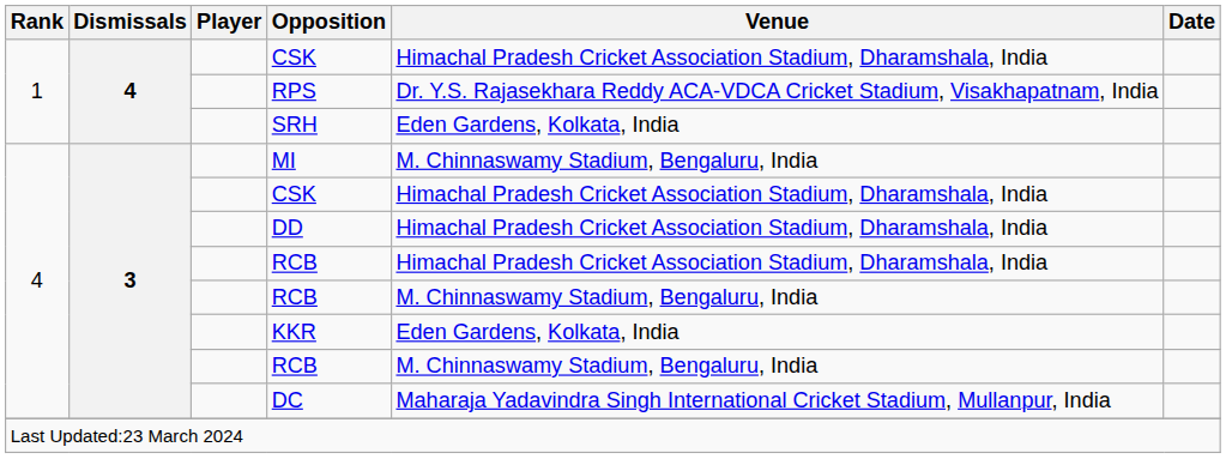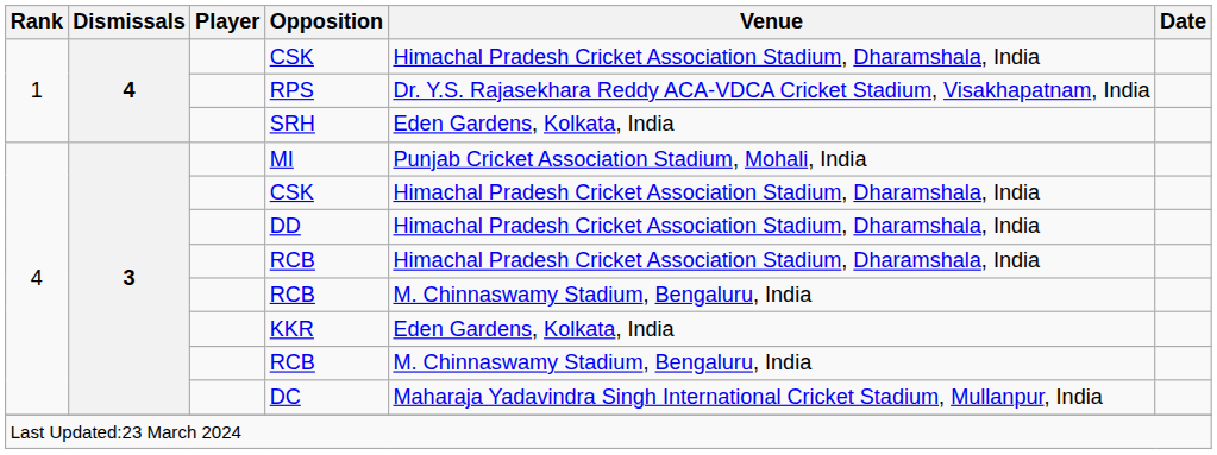 <table class="wikitable">
 <tr>
 <th>Rank</th>
 <th>Dismissals</th>
 <th>Player</th>
 <th>Opposition</th>
 <th>Venue</th>
 <th>Date</th>
 </tr>
 <tr>
 <td style="text-align:center" rowspan=3>1</td>
 <th scope=row style=text-align:center; rowspan=3>4</th>
 <td></td>
 <td><a href='#'>CSK</a></td>
 <td><a href='#'>Himachal Pradesh Cricket Association Stadium</a>, <a href='#'>Dharamshala</a>, India</td>
 <td></td>
 </tr>
 <tr>
 <td></td>
 <td><a href='#'>RPS</a></td>
 <td><a href='#'>Dr. Y.S. Rajasekhara Reddy ACA-VDCA Cricket Stadium</a>, <a href='#'>Visakhapatnam</a>, India</td>
 <td></td>
 </tr>
 <tr>
 <td></td>
 <td><a href='#'>SRH</a></td>
 <td><a href='#'>Eden Gardens</a>, <a href='#'>Kolkata</a>, India</td>
 <td></td>
 </tr>
 <tr>
 <td style="text-align:center" rowspan=8>4</td>
 <th scope=row style=text-align:center; rowspan=8>3</th>
 <td></td>
 <td><a href='#'>MI</a></td>
-<td><a href='#'>M. Chinnaswamy Stadium</a>, <a href='#'>Bengaluru</a>, India</td>
+<td><a href='#'>Punjab Cricket Association Stadium</a>, <a href='#'>Mohali</a>, India</td>
 <td></td>
 </tr>
 <tr>
 <td></td>
 <td><a href='#'>CSK</a></td>
 <td><a href='#'>Himachal Pradesh Cricket Association Stadium</a>, <a href='#'>Dharamshala</a>, India</td>
 <td></td>
 </tr>
 <tr>
 <td></td>
 <td><a href='#'>DD</a></td>
 <td><a href='#'>Himachal Pradesh Cricket Association Stadium</a>, <a href='#'>Dharamshala</a>, India</td>
 <td></td>
 </tr>
 <tr>
 <td></td>
 <td><a href='#'>RCB</a></td>
 <td><a href='#'>Himachal Pradesh Cricket Association Stadium</a>, <a href='#'>Dharamshala</a>, India</td>
 <td></td>
 </tr>
 <tr>
 <td></td>
 <td><a href='#'>RCB</a></td>
 <td><a href='#'>M. Chinnaswamy Stadium</a>, <a href='#'>Bengaluru</a>, India</td>
 <td></td>
 </tr>
 <tr>
 <td></td>
 <td><a href='#'>KKR</a></td>
 <td><a href='#'>Eden Gardens</a>, <a href='#'>Kolkata</a>, India</td>
 <td></td>
 </tr>
 <tr>
 <td></td>
 <td><a href='#'>RCB</a></td>
 <td><a href='#'>M. Chinnaswamy Stadium</a>, <a href='#'>Bengaluru</a>, India</td>
 <td></td>
 </tr>
 <tr>
 <td></td>
 <td><a href='#'>DC</a></td>
 <td><a href='#'>Maharaja Yadavindra Singh International Cricket Stadium</a>, <a href='#'>Mullanpur</a>, India</td>
 <td></td>
 </tr>
 <tr>
 </tr>
 <tr class=sortbottom>
 <td colspan=6><small>Last Updated:23 March 2024 </small></td>
 </tr>
 </table>
